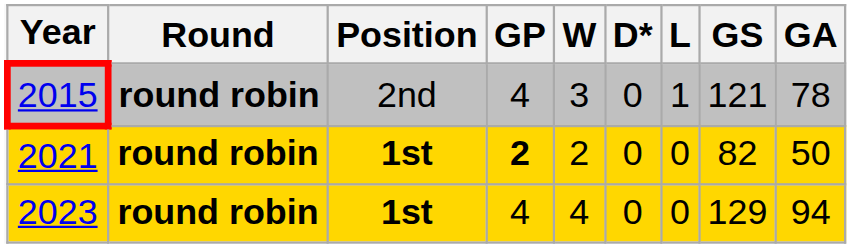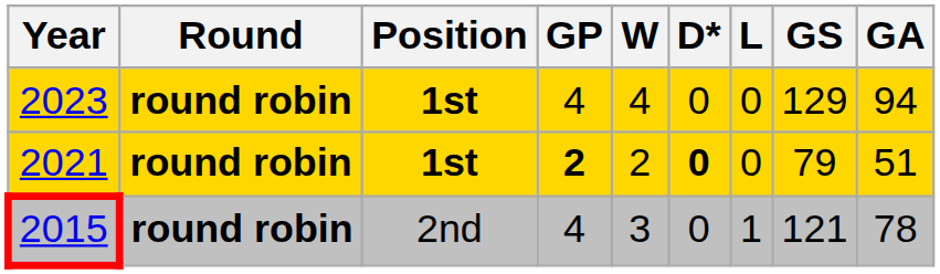 <table class="wikitable" style="text-align: center;">
 <tr>
 <th>Year</th>
 <th>Round</th>
 <th>Position</th>
 <th>GP</th>
 <th>W</th>
 <th>D*</th>
 <th>L</th>
 <th>GS</th>
 <th>GA</th>
 </tr>
+<tr style="background:gold;">
+<td> <a href='#'>2023</a></td>
+<td><strong>round robin</strong></td>
+<td><strong>1st</strong></td>
+<td>4</td>
+<td>4</td>
+<td>0</td>
+<td>0</td>
+<td>129</td>
+<td>94</td>
+</tr>
+<tr style="background:gold;">
+<td> <a href='#'>2021</a></td>
+<td><strong>round robin</strong></td>
+<td><strong>1st</strong></td>
+<td><strong>2</strong></td>
+<td>2</td>
+<td><strong>0</strong></td>
+<td>0</td>
+<td>79</td>
+<td>51</td>
+</tr>
 <tr style="background:silver;">
 <td style="border: 3px solid red"> <a href='#'>2015</a></td>
 <td><strong>round robin</strong></td>
 <td>2nd</td>
 <td>4</td>
 <td>3</td>
 <td>0</td>
 <td>1</td>
 <td>121</td>
 <td>78</td>
 </tr>
-<tr style="background:gold;">
-<td> <a href='#'>2021</a></td>
-<td><strong>round robin</strong></td>
-<td><strong>1st</strong></td>
-<td><strong>2</strong></td>
-<td>2</td>
-<td>0</td>
-<td>0</td>
-<td>82</td>
-<td>50</td>
-</tr>
-<tr style="background:gold;">
-<td> <a href='#'>2023</a></td>
-<td><strong>round robin</strong></td>
-<td><strong>1st</strong></td>
-<td>4</td>
-<td>4</td>
-<td>0</td>
-<td>0</td>
-<td>129</td>
-<td>94</td>
-</tr>
 </table>
